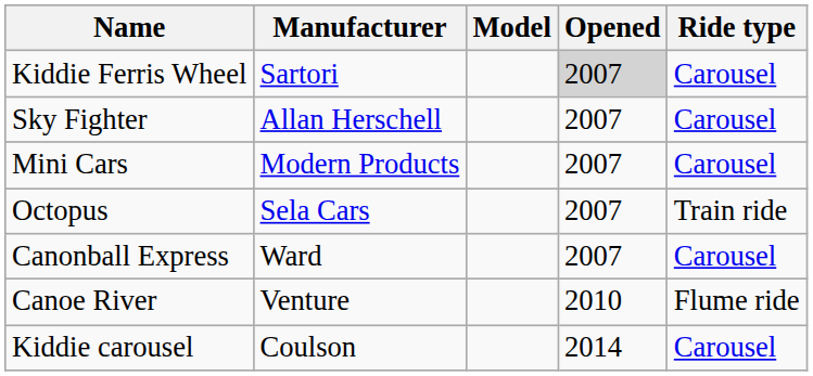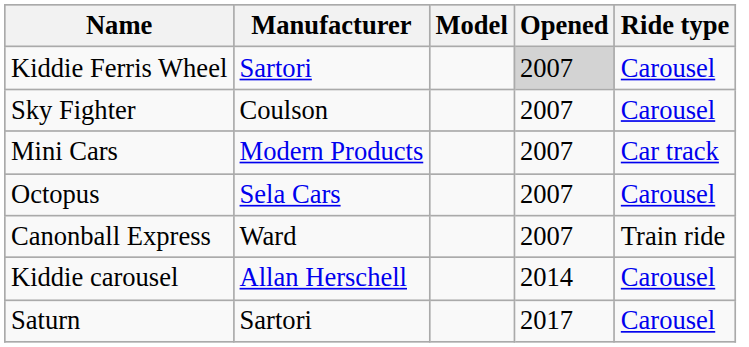 <table class= "wikitable sortable">
 <tr>
 <th>Name</th>
 <th>Manufacturer</th>
 <th>Model</th>
 <th>Opened</th>
 <th>Ride type</th>
 </tr>
 <tr>
 <td>Kiddie Ferris Wheel</td>
 <td><a href='#'>Sartori</a></td>
 <td></td>
 <td style="background: lightgrey;">2007</td>
 <td><a href='#'>Carousel</a></td>
 </tr>
 <tr>
 <td>Sky Fighter</td>
-<td><a href='#'>Allan Herschell</a></td>
+<td>Coulson</td>
 <td></td>
 <td>2007</td>
 <td><a href='#'>Carousel</a></td>
 </tr>
 <tr>
 <td>Mini Cars</td>
 <td><a href='#'>Modern Products</a></td>
 <td></td>
 <td>2007</td>
-<td><a href='#'>Carousel</a></td>
+<td><a href='#'>Car track</a></td>
 </tr>
 <tr>
 <td>Octopus</td>
 <td><a href='#'>Sela Cars</a></td>
 <td></td>
 <td>2007</td>
-<td>Train ride</td>
+<td><a href='#'>Carousel</a></td>
 </tr>
 <tr>
 <td>Canonball Express</td>
 <td>Ward</td>
 <td></td>
 <td>2007</td>
-<td><a href='#'>Carousel</a></td>
-</tr>
-<tr>
-<td>Canoe River</td>
-<td>Venture</td>
-<td></td>
-<td>2010</td>
-<td>Flume ride</td>
+<td>Train ride</td>
 </tr>
 <tr>
 <td>Kiddie carousel</td>
-<td>Coulson</td>
+<td><a href='#'>Allan Herschell</a></td>
 <td></td>
 <td>2014</td>
 <td><a href='#'>Carousel</a></td>
 </tr>
+<tr>
+<td>Saturn</td>
+<td>Sartori</td>
+<td></td>
+<td>2017</td>
+<td><a href='#'>Carousel</a></td>
+</tr>
 </table>
